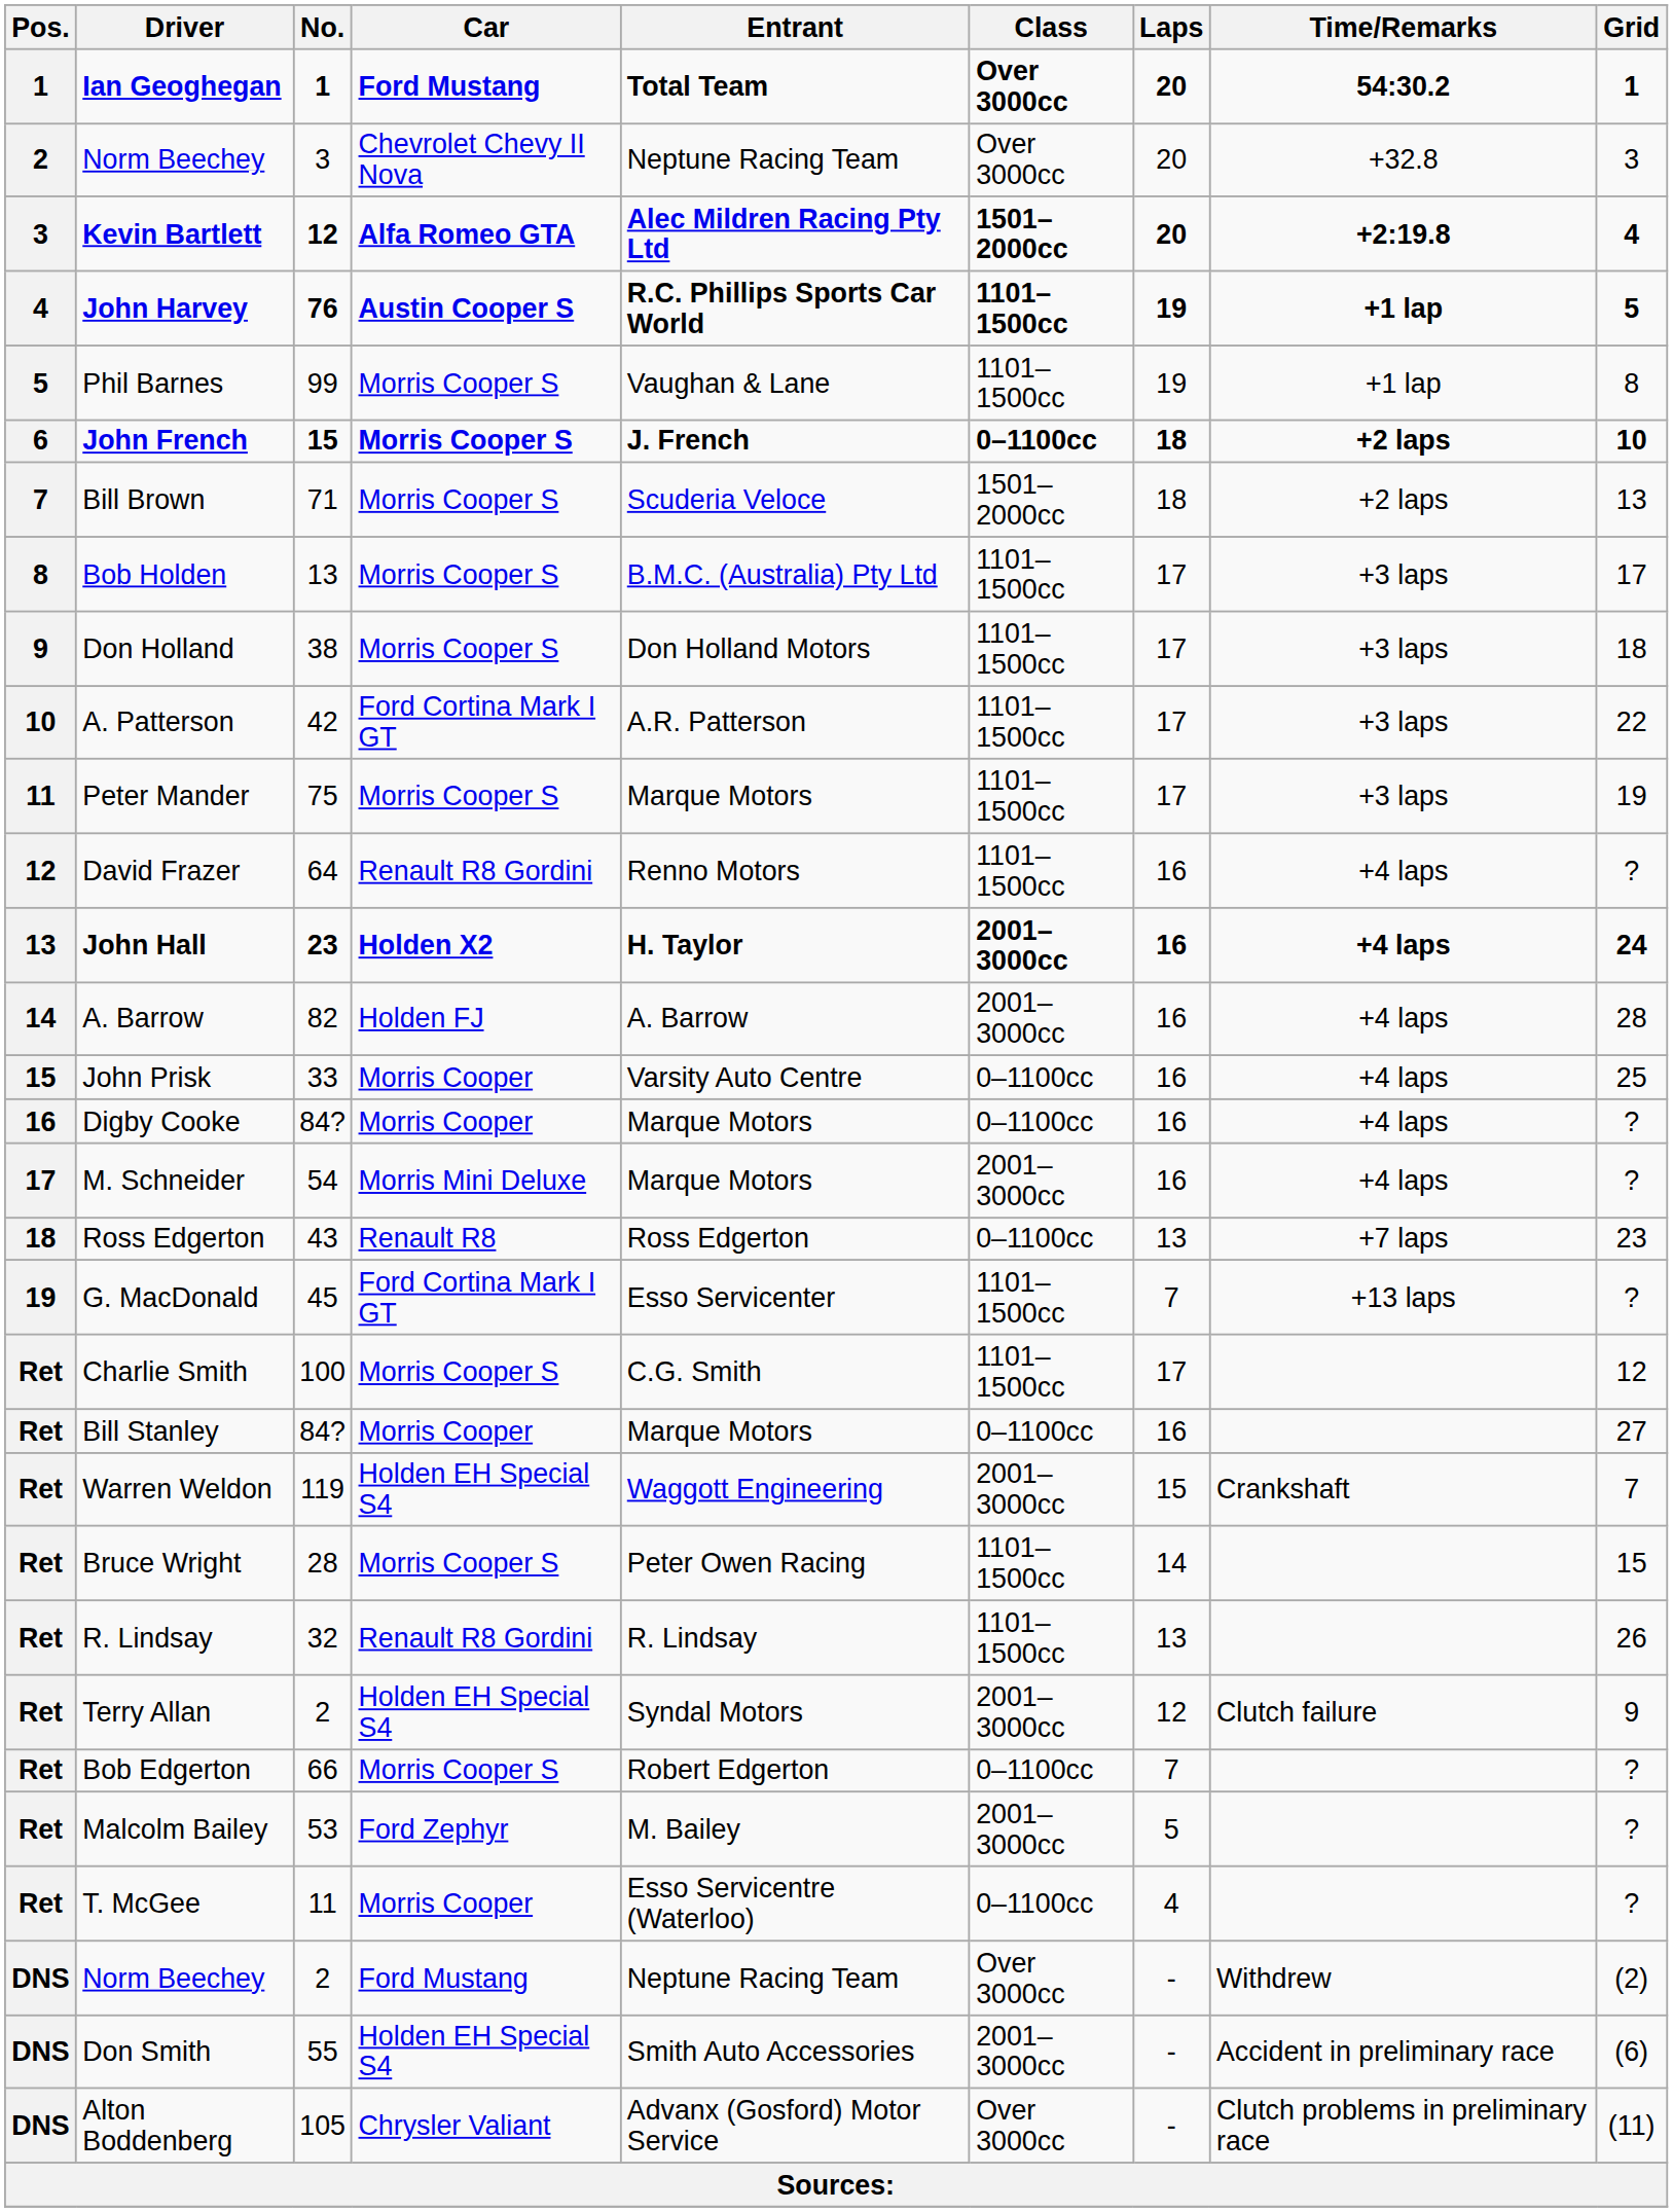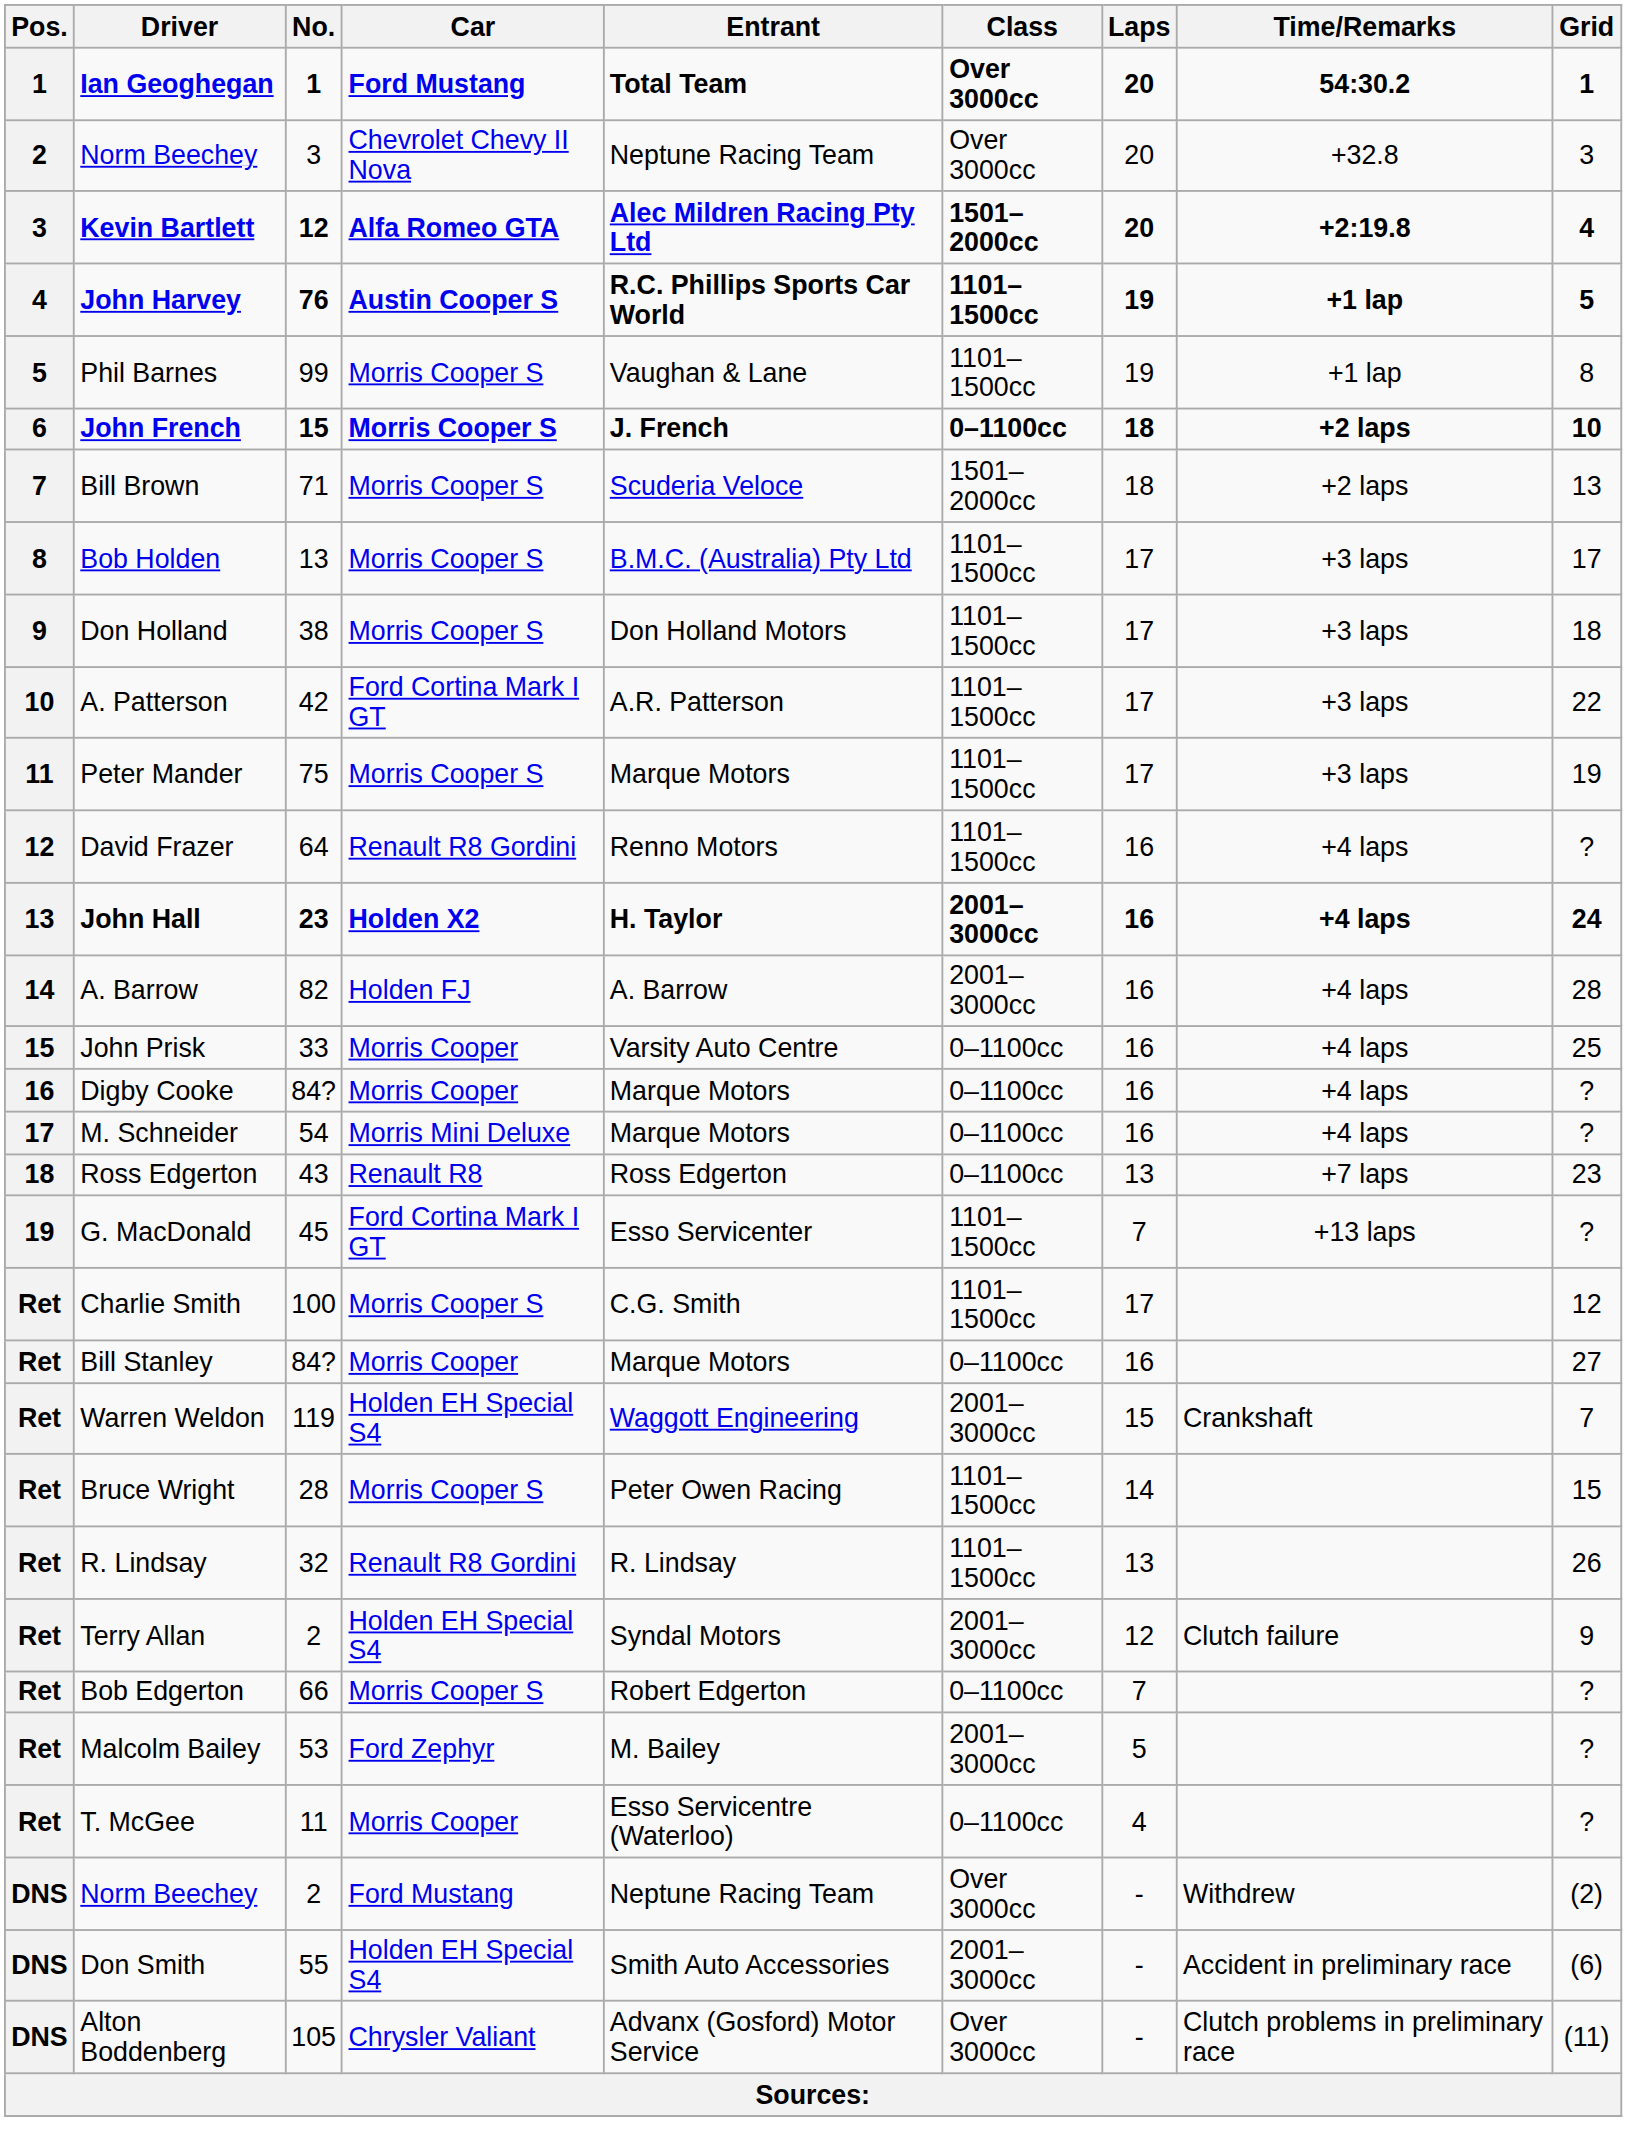 <table class="wikitable" style="font-size: 90%">
 <tr>
 <th>Pos.</th>
 <th>Driver</th>
 <th>No.</th>
 <th>Car</th>
 <th>Entrant</th>
 <th>Class</th>
 <th>Laps</th>
 <th>Time/Remarks</th>
 <th>Grid</th>
 </tr>
 <tr style="font-weight: bold">
 <th>1</th>
 <td> <a href='#'>Ian Geoghegan</a></td>
 <td align="center">1</td>
 <td><a href='#'>Ford Mustang</a></td>
 <td>Total Team</td>
 <td>Over 3000cc</td>
 <td align="center">20</td>
 <td align="center">54:30.2</td>
 <td align="center">1</td>
 </tr>
 <tr>
 <th>2</th>
 <td> <a href='#'>Norm Beechey</a></td>
 <td align="center">3</td>
 <td><a href='#'>Chevrolet Chevy II Nova</a></td>
 <td>Neptune Racing Team</td>
 <td>Over 3000cc</td>
 <td align="center">20</td>
 <td align="center">+32.8</td>
 <td align="center">3</td>
 </tr>
 <tr style="font-weight: bold">
 <th>3</th>
 <td> <a href='#'>Kevin Bartlett</a></td>
 <td align="center">12</td>
 <td><a href='#'>Alfa Romeo GTA</a></td>
 <td><a href='#'>Alec Mildren Racing Pty Ltd</a></td>
 <td>1501–2000cc</td>
 <td align="center">20</td>
 <td align="center">+2:19.8</td>
 <td align="center">4</td>
 </tr>
 <tr style="font-weight: bold">
 <th>4</th>
 <td> <a href='#'>John Harvey</a></td>
 <td align="center">76</td>
 <td><a href='#'>Austin Cooper S</a></td>
 <td>R.C. Phillips Sports Car World</td>
 <td>1101–1500cc</td>
 <td align="center">19</td>
 <td align="center">+1 lap</td>
 <td align="center">5</td>
 </tr>
 <tr>
 <th>5</th>
 <td> Phil Barnes</td>
 <td align="center">99</td>
 <td><a href='#'>Morris Cooper S</a></td>
 <td>Vaughan & Lane</td>
 <td>1101–1500cc</td>
 <td align="center">19</td>
 <td align="center">+1 lap</td>
 <td align="center">8</td>
 </tr>
 <tr style="font-weight: bold">
 <th>6</th>
 <td> <a href='#'>John French</a></td>
 <td align="center">15</td>
 <td><a href='#'>Morris Cooper S</a></td>
 <td>J. French</td>
 <td>0–1100cc</td>
 <td align="center">18</td>
 <td align="center">+2 laps</td>
 <td align="center">10</td>
 </tr>
 <tr>
 <th>7</th>
 <td> Bill Brown</td>
 <td align="center">71</td>
 <td><a href='#'>Morris Cooper S</a></td>
 <td><a href='#'>Scuderia Veloce</a></td>
 <td>1501–2000cc</td>
 <td align="center">18</td>
 <td align="center">+2 laps</td>
 <td align="center">13</td>
 </tr>
 <tr>
 <th>8</th>
 <td> <a href='#'>Bob Holden</a></td>
 <td align="center">13</td>
 <td><a href='#'>Morris Cooper S</a></td>
 <td><a href='#'>B.M.C. (Australia) Pty Ltd</a></td>
 <td>1101–1500cc</td>
 <td align="center">17</td>
 <td align="center">+3 laps</td>
 <td align="center">17</td>
 </tr>
 <tr>
 <th>9</th>
 <td> Don Holland</td>
 <td align="center">38</td>
 <td><a href='#'>Morris Cooper S</a></td>
 <td>Don Holland Motors</td>
 <td>1101–1500cc</td>
 <td align="center">17</td>
 <td align="center">+3 laps</td>
 <td align="center">18</td>
 </tr>
 <tr>
 <th>10</th>
 <td> A. Patterson</td>
 <td align="center">42</td>
 <td><a href='#'>Ford Cortina Mark I GT</a></td>
 <td>A.R. Patterson</td>
 <td>1101–1500cc</td>
 <td align="center">17</td>
 <td align="center">+3 laps</td>
 <td align="center">22</td>
 </tr>
 <tr>
 <th>11</th>
 <td> Peter Mander</td>
 <td align="center">75</td>
 <td><a href='#'>Morris Cooper S</a></td>
 <td>Marque Motors</td>
 <td>1101–1500cc</td>
 <td align="center">17</td>
 <td align="center">+3 laps</td>
 <td align="center">19</td>
 </tr>
 <tr>
 <th>12</th>
 <td> David Frazer</td>
 <td align="center">64</td>
 <td><a href='#'>Renault R8 Gordini</a></td>
 <td>Renno Motors</td>
 <td>1101–1500cc</td>
 <td align="center">16</td>
 <td align="center">+4 laps</td>
 <td align="center">?</td>
 </tr>
 <tr style="font-weight: bold">
 <th>13</th>
 <td> John Hall</td>
 <td align="center">23</td>
 <td><a href='#'>Holden X2</a></td>
 <td>H. Taylor</td>
 <td>2001–3000cc</td>
 <td align="center">16</td>
 <td align="center">+4 laps</td>
 <td align="center">24</td>
 </tr>
 <tr>
 <th>14</th>
 <td> A. Barrow</td>
 <td align="center">82</td>
 <td><a href='#'>Holden FJ</a></td>
 <td>A. Barrow</td>
 <td>2001–3000cc</td>
 <td align="center">16</td>
 <td align="center">+4 laps</td>
 <td align="center">28</td>
 </tr>
 <tr>
 <th>15</th>
 <td> John Prisk</td>
 <td align="center">33</td>
 <td><a href='#'>Morris Cooper</a></td>
 <td>Varsity Auto Centre</td>
 <td>0–1100cc</td>
 <td align="center">16</td>
 <td align="center">+4 laps</td>
 <td align="center">25</td>
 </tr>
 <tr>
 <th>16</th>
 <td> Digby Cooke</td>
 <td align="center">84? </td>
 <td><a href='#'>Morris Cooper</a></td>
 <td>Marque Motors</td>
 <td>0–1100cc</td>
 <td align="center">16</td>
 <td align="center">+4 laps</td>
 <td align="center">?</td>
 </tr>
 <tr>
 <th>17</th>
 <td> M. Schneider</td>
 <td align="center">54</td>
 <td><a href='#'>Morris Mini Deluxe</a></td>
 <td>Marque Motors</td>
-<td>2001–3000cc</td>
+<td>0–1100cc</td>
 <td align="center">16</td>
 <td align="center">+4 laps</td>
 <td align="center">?</td>
 </tr>
 <tr>
 <th>18</th>
 <td> Ross Edgerton</td>
 <td align="center">43</td>
 <td><a href='#'>Renault R8</a></td>
 <td>Ross Edgerton</td>
 <td>0–1100cc</td>
 <td align="center">13</td>
 <td align="center">+7 laps</td>
 <td align="center">23</td>
 </tr>
 <tr>
 <th>19</th>
 <td> G. MacDonald</td>
 <td align="center">45</td>
 <td><a href='#'>Ford Cortina Mark I GT</a></td>
 <td>Esso Servicenter</td>
 <td>1101–1500cc</td>
 <td align="center">7</td>
 <td align="center">+13 laps</td>
 <td align="center">?</td>
 </tr>
 <tr>
 <th>Ret</th>
 <td> Charlie Smith</td>
 <td align="center">100</td>
 <td><a href='#'>Morris Cooper S</a></td>
 <td>C.G. Smith</td>
 <td>1101–1500cc</td>
 <td align="center">17</td>
 <td></td>
 <td align="center">12</td>
 </tr>
 <tr>
 <th>Ret</th>
 <td> Bill Stanley</td>
 <td align="center">84? </td>
 <td><a href='#'>Morris Cooper</a></td>
 <td>Marque Motors</td>
 <td>0–1100cc</td>
 <td align="center">16</td>
 <td></td>
 <td align="center">27</td>
 </tr>
 <tr>
 <th>Ret</th>
 <td> Warren Weldon</td>
 <td align="center">119</td>
 <td><a href='#'>Holden EH Special S4</a></td>
 <td><a href='#'>Waggott Engineering</a></td>
 <td>2001–3000cc</td>
 <td align="center">15</td>
 <td>Crankshaft</td>
 <td align="center">7</td>
 </tr>
 <tr>
 <th>Ret</th>
 <td> Bruce Wright</td>
 <td align="center">28</td>
 <td><a href='#'>Morris Cooper S</a></td>
 <td>Peter Owen Racing</td>
 <td>1101–1500cc</td>
 <td align="center">14</td>
 <td></td>
 <td align="center">15</td>
 </tr>
 <tr>
 <th>Ret</th>
 <td> R. Lindsay</td>
 <td align="center">32</td>
 <td><a href='#'>Renault R8 Gordini</a></td>
 <td>R. Lindsay</td>
 <td>1101–1500cc</td>
 <td align="center">13</td>
 <td></td>
 <td align="center">26</td>
 </tr>
 <tr>
 <th>Ret</th>
 <td> Terry Allan</td>
 <td align="center">2</td>
 <td><a href='#'>Holden EH Special S4</a></td>
 <td>Syndal Motors</td>
 <td>2001–3000cc</td>
 <td align="center">12</td>
 <td>Clutch failure</td>
 <td align="center">9</td>
 </tr>
 <tr>
 <th>Ret</th>
 <td> Bob Edgerton</td>
 <td align="center">66</td>
 <td><a href='#'>Morris Cooper S</a></td>
 <td>Robert Edgerton</td>
 <td>0–1100cc</td>
 <td align="center">7</td>
 <td></td>
 <td align="center">?</td>
 </tr>
 <tr>
 <th>Ret</th>
 <td> Malcolm Bailey</td>
 <td align="center">53</td>
 <td><a href='#'>Ford Zephyr</a></td>
 <td>M. Bailey</td>
 <td>2001–3000cc</td>
 <td align="center">5</td>
 <td></td>
 <td align="center">?</td>
 </tr>
 <tr>
 <th>Ret</th>
 <td> T. McGee</td>
 <td align="center">11</td>
 <td><a href='#'>Morris Cooper</a></td>
 <td>Esso Servicentre (Waterloo)</td>
 <td>0–1100cc</td>
 <td align="center">4</td>
 <td></td>
 <td align="center">?</td>
 </tr>
 <tr>
 <th>DNS</th>
 <td> <a href='#'>Norm Beechey</a></td>
 <td align="center">2</td>
 <td><a href='#'>Ford Mustang</a></td>
 <td>Neptune Racing Team</td>
 <td>Over 3000cc</td>
 <td align="center">-</td>
 <td>Withdrew</td>
 <td align="center">(2)</td>
 </tr>
 <tr>
 <th>DNS</th>
 <td> Don Smith</td>
 <td align="center">55</td>
 <td><a href='#'>Holden EH Special S4</a></td>
 <td>Smith Auto Accessories</td>
 <td>2001–3000cc</td>
 <td align="center">-</td>
 <td>Accident in preliminary race</td>
 <td align="center">(6)</td>
 </tr>
 <tr>
 <th>DNS</th>
 <td> Alton Boddenberg</td>
 <td align="center">105</td>
 <td><a href='#'>Chrysler Valiant</a></td>
 <td>Advanx (Gosford) Motor Service</td>
 <td>Over 3000cc</td>
 <td align="center">-</td>
 <td>Clutch problems in preliminary race</td>
 <td align="center">(11)</td>
 </tr>
 <tr>
 <th colspan="9">Sources:</th>
 </tr>
 <tr>
 </tr>
 </table>
